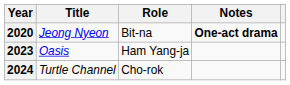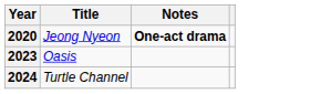 <table class="wikitable plainrowheaders">
 <tr>
 <th scope="col">Year</th>
 <th scope="col">Title</th>
-<th scope="col">Role</th>
 <th scope="col">Notes</th>
 <th scope="col" class="unsortable"></th>
 </tr>
 <tr>
 <th scope="row">2020</th>
 <td><em><a href='#'>Jeong Nyeon</a></em></td>
-<td>Bit-na</td>
 <td><strong>One-act drama</strong></td>
 <td style="text-align:center"></td>
 </tr>
 <tr>
 <th scope="row">2023</th>
 <td><em><a href='#'>Oasis</a></em></td>
-<td>Ham Yang-ja</td>
 <td></td>
 <td style="text-align:center"></td>
 </tr>
 <tr>
 <th scope="row">2024</th>
 <td><em>Turtle Channel</em></td>
-<td>Cho-rok</td>
 <td></td>
 <td style="text-align:center"></td>
 </tr>
 </table>
